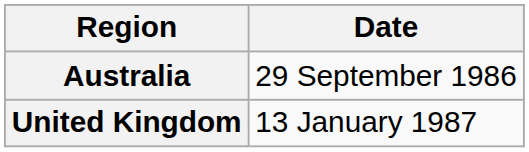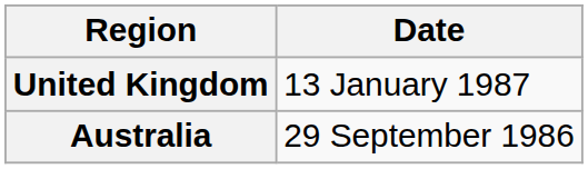 <table class="wikitable plainrowheaders">
 <tr>
 <th scope="col">Region</th>
 <th scope="col">Date</th>
 </tr>
 <tr>
+<th scope="row">United Kingdom</th>
+<td>13 January 1987</td>
+</tr>
+<tr>
 <th scope="row">Australia</th>
 <td>29 September 1986</td>
 </tr>
-<tr>
-<th scope="row">United Kingdom</th>
-<td>13 January 1987</td>
-</tr>
 </table>
